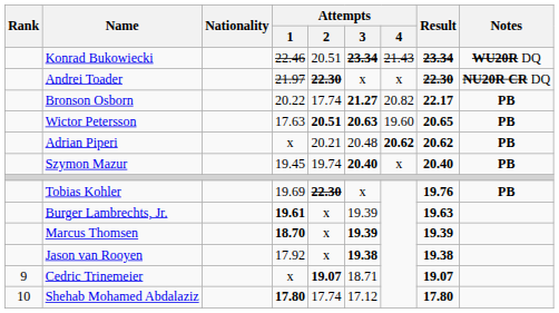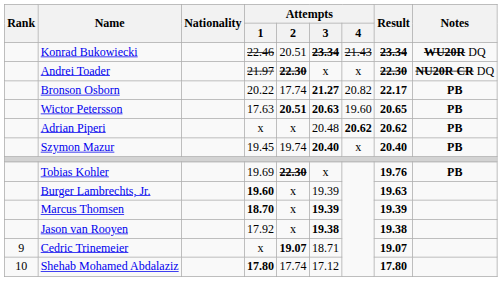 <table class="wikitable sortable" style="text-align:center">
 <tr>
 <th rowspan=2>Rank</th>
 <th rowspan=2>Name</th>
 <th rowspan=2>Nationality</th>
 <th colspan=4>Attempts</th>
 <th rowspan=2>Result</th>
 <th rowspan=2>Notes</th>
 </tr>
 <tr>
 <th>1</th>
 <th>2</th>
 <th>3</th>
 <th>4</th>
 </tr>
 <tr>
 <td><s></s></td>
 <td align=left><a href='#'>Konrad Bukowiecki</a></td>
 <td align=left></td>
 <td><s>22.46 </s></td>
 <td>20.51</td>
 <td><s><strong>23.34</strong> </s></td>
 <td><s> 21.43 </s></td>
 <td><s><strong>23.34</strong> </s></td>
 <td><s><strong>WU20R</strong></s> DQ</td>
 </tr>
 <tr>
 <td><s></s></td>
 <td align=left><a href='#'>Andrei Toader</a></td>
 <td align=left></td>
 <td><s>21.97 </s></td>
 <td><s><strong>22.30</strong> </s></td>
 <td>x</td>
 <td>x</td>
 <td><s><strong>22.30</strong> </s></td>
 <td><s><strong>NU20R</strong> <strong>CR</strong></s> DQ</td>
 </tr>
 <tr>
 <td></td>
 <td align=left><a href='#'>Bronson Osborn</a></td>
 <td align=left></td>
 <td>20.22</td>
 <td>17.74</td>
 <td><strong>21.27</strong></td>
 <td>20.82</td>
 <td><strong>22.17</strong></td>
 <td><strong>PB</strong></td>
 </tr>
 <tr>
 <td></td>
 <td align=left><a href='#'>Wictor Petersson</a></td>
 <td align=left></td>
 <td>17.63</td>
 <td><strong>20.51</strong></td>
 <td><strong>20.63</strong></td>
 <td>19.60</td>
 <td><strong>20.65</strong></td>
 <td><strong>PB</strong></td>
 </tr>
 <tr>
 <td></td>
 <td align=left><a href='#'>Adrian Piperi</a></td>
 <td align=left></td>
 <td>x</td>
-<td>20.21</td>
+<td>x</td>
 <td>20.48</td>
 <td><strong>20.62</strong></td>
 <td><strong>20.62</strong></td>
 <td><strong>PB</strong></td>
 </tr>
 <tr>
 <td></td>
 <td align=left><a href='#'>Szymon Mazur</a></td>
 <td align=left></td>
 <td>19.45</td>
 <td>19.74</td>
 <td><strong>20.40</strong></td>
 <td>x</td>
 <td><strong>20.40</strong></td>
 <td><strong>PB</strong></td>
 </tr>
 <tr>
 <td colspan=11 bgcolor=lightgray></td>
 </tr>
 <tr>
 <td></td>
 <td align=left><a href='#'>Tobias Kohler</a></td>
 <td align=left></td>
 <td>19.69</td>
 <td><s><strong>22.30</strong> </s></td>
 <td>x</td>
 <td rowspan=6></td>
 <td><strong>19.76</strong></td>
 <td><strong>PB</strong></td>
 </tr>
 <tr>
 <td></td>
 <td align=left><a href='#'>Burger Lambrechts, Jr.</a></td>
 <td align=left></td>
-<td><strong>19.61</strong></td>
+<td><strong>19.60</strong></td>
 <td>x</td>
 <td>19.39</td>
 <td><strong>19.63</strong></td>
 <td></td>
 </tr>
 <tr>
 <td></td>
 <td align=left><a href='#'>Marcus Thomsen</a></td>
 <td align=left></td>
 <td><strong>18.70</strong></td>
 <td>x</td>
 <td><strong>19.39</strong></td>
 <td><strong>19.39</strong></td>
 <td></td>
 </tr>
 <tr>
 <td></td>
 <td align=left><a href='#'>Jason van Rooyen</a></td>
 <td align=left></td>
 <td>17.92</td>
 <td>x</td>
 <td><strong>19.38</strong></td>
 <td><strong>19.38</strong></td>
 <td></td>
 </tr>
 <tr>
 <td>9</td>
 <td align=left><a href='#'>Cedric Trinemeier</a></td>
 <td align=left></td>
 <td>x</td>
 <td><strong>19.07</strong></td>
 <td>18.71</td>
 <td><strong>19.07</strong></td>
 <td></td>
 </tr>
 <tr>
 <td>10</td>
 <td align=left><a href='#'>Shehab Mohamed Abdalaziz</a></td>
 <td align=left></td>
 <td><strong>17.80</strong></td>
 <td>17.74</td>
 <td>17.12</td>
 <td><strong>17.80</strong></td>
 <td></td>
 </tr>
 </table>
